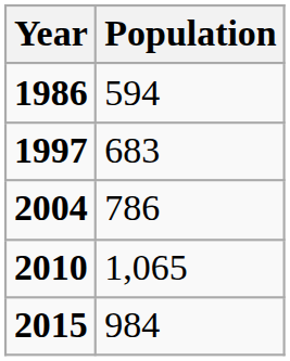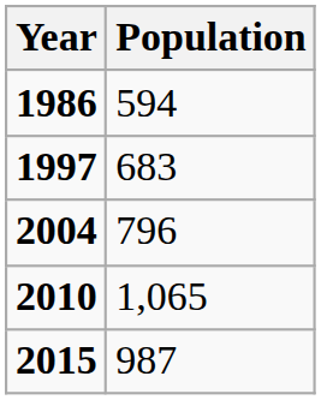 <table class="wikitable">
 <tr>
 <th>Year</th>
 <th>Population</th>
 </tr>
 <tr>
 <td><strong>1986</strong></td>
 <td>594</td>
 </tr>
 <tr>
 <td><strong>1997</strong></td>
 <td>683</td>
 </tr>
 <tr>
 <td><strong>2004</strong></td>
-<td>786</td>
+<td>796</td>
 </tr>
 <tr>
 <td><strong>2010</strong></td>
 <td>1,065</td>
 </tr>
 <tr>
 <td><strong>2015</strong></td>
-<td>984</td>
+<td>987</td>
 </tr>
 </table>
